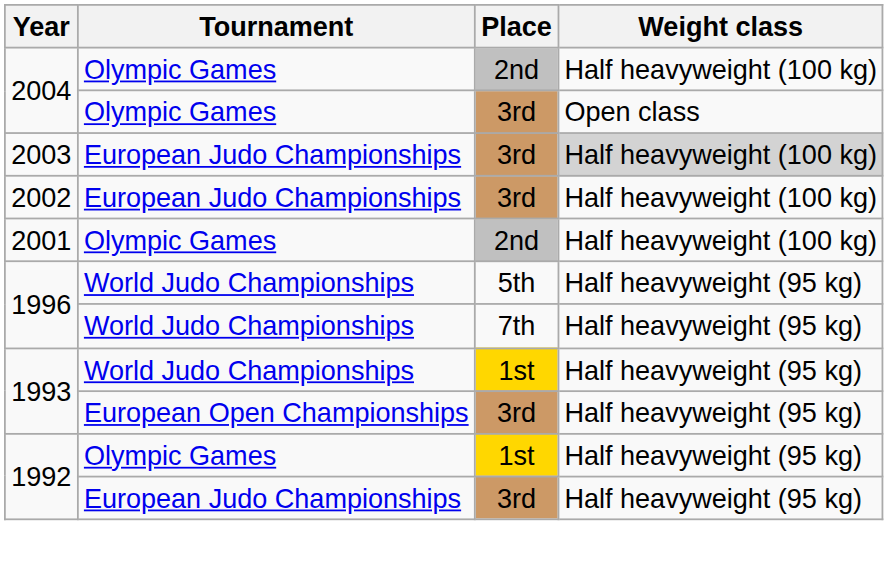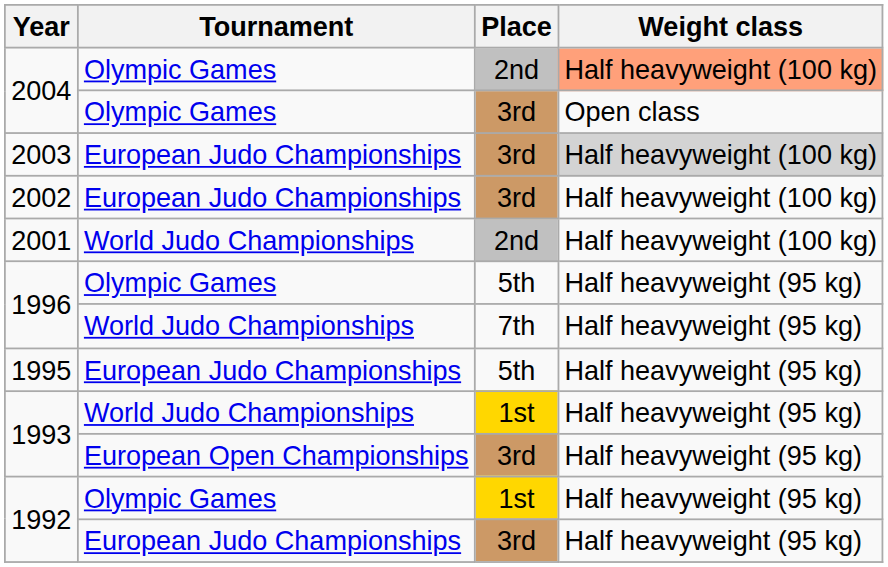 <table class=wikitable style="font-size:95%;">
 <tr>
 <th>Year</th>
 <th>Tournament</th>
 <th>Place</th>
 <th>Weight class</th>
 </tr>
 <tr>
 <td rowspan=2>2004</td>
 <td><a href='#'>Olympic Games</a></td>
 <td bgcolor="silver" align="center">2nd</td>
-<td>Half heavyweight (100 kg)</td>
+<td style="background: lightsalmon;">Half heavyweight (100 kg)</td>
 </tr>
 <tr>
 <td><a href='#'>Olympic Games</a></td>
 <td bgcolor="cc9966" align="center">3rd</td>
 <td>Open class</td>
 </tr>
 <tr>
 <td>2003</td>
 <td><a href='#'>European Judo Championships</a></td>
 <td bgcolor="cc9966" align="center">3rd</td>
 <td style="background: lightgrey;">Half heavyweight (100 kg)</td>
 </tr>
 <tr>
 <td>2002</td>
 <td><a href='#'>European Judo Championships</a></td>
 <td bgcolor="cc9966" align="center">3rd</td>
 <td>Half heavyweight (100 kg)</td>
 </tr>
 <tr>
 <td>2001</td>
-<td><a href='#'>Olympic Games</a></td>
+<td><a href='#'>World Judo Championships</a></td>
 <td bgcolor="silver" align="center">2nd</td>
 <td>Half heavyweight (100 kg)</td>
 </tr>
 <tr>
 <td rowspan=2>1996</td>
-<td><a href='#'>World Judo Championships</a></td>
+<td><a href='#'>Olympic Games</a></td>
 <td align="center">5th</td>
 <td>Half heavyweight (95 kg)</td>
 </tr>
 <tr>
 <td><a href='#'>World Judo Championships</a></td>
 <td align="center">7th</td>
+<td>Half heavyweight (95 kg)</td>
+</tr>
+<tr>
+<td>1995</td>
+<td><a href='#'>European Judo Championships</a></td>
+<td align="center">5th</td>
 <td>Half heavyweight (95 kg)</td>
 </tr>
 <tr>
 <td rowspan=2>1993</td>
 <td><a href='#'>World Judo Championships</a></td>
 <td bgcolor="gold" align="center">1st</td>
 <td>Half heavyweight (95 kg)</td>
 </tr>
 <tr>
 <td><a href='#'>European Open Championships</a></td>
 <td bgcolor="cc9966" align="center">3rd</td>
 <td>Half heavyweight (95 kg)</td>
 </tr>
 <tr>
 <td rowspan=2>1992</td>
 <td><a href='#'>Olympic Games</a></td>
 <td bgcolor="gold" align="center">1st</td>
 <td>Half heavyweight (95 kg)</td>
 </tr>
 <tr>
 <td><a href='#'>European Judo Championships</a></td>
 <td bgcolor="cc9966" align="center">3rd</td>
 <td>Half heavyweight (95 kg)</td>
 </tr>
 </table>
